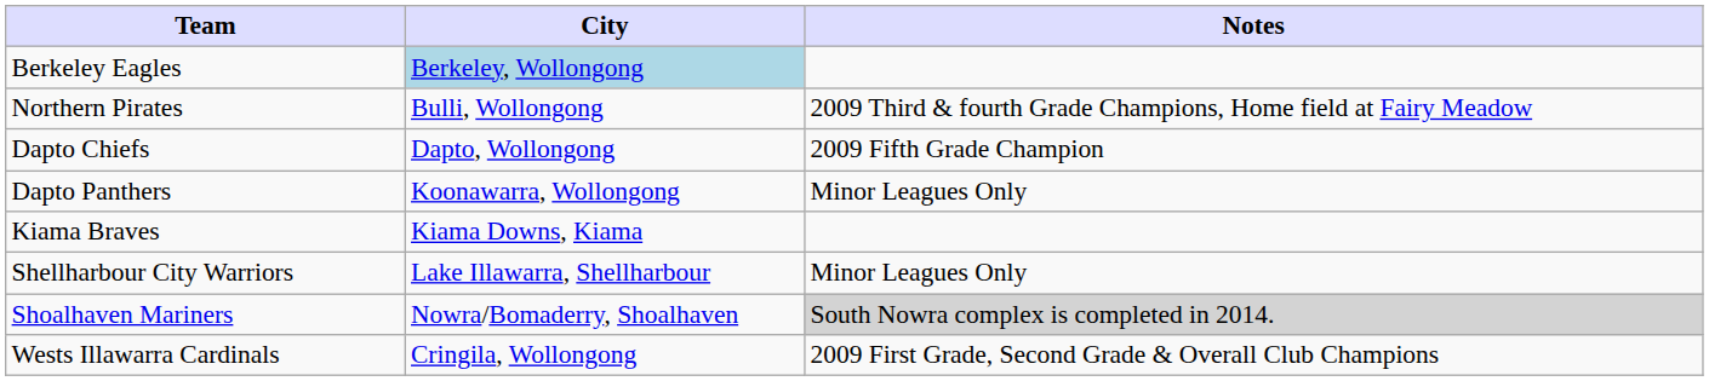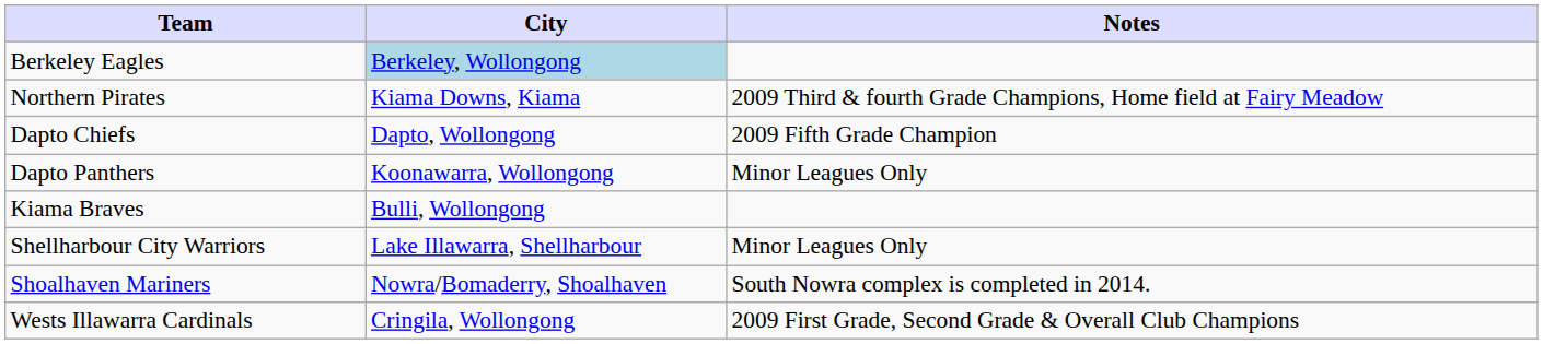 <table class="wikitable">
 <tr>
 <th style="background:#ddf; width:20%;">Team</th>
 <th style="background:#ddf; width:20%;">City</th>
 <th style="background:#ddf; width:45%;">Notes</th>
 </tr>
 <tr>
 <td>Berkeley Eagles</td>
 <td style="background: lightblue;"><a href='#'>Berkeley</a>, <a href='#'>Wollongong</a></td>
 <td></td>
 </tr>
 <tr>
 <td>Northern Pirates</td>
-<td><a href='#'>Bulli</a>, <a href='#'>Wollongong</a></td>
+<td><a href='#'>Kiama Downs</a>, <a href='#'>Kiama</a></td>
 <td>2009 Third & fourth Grade Champions, Home field at <a href='#'>Fairy Meadow</a></td>
 </tr>
 <tr>
 <td>Dapto Chiefs</td>
 <td><a href='#'>Dapto</a>, <a href='#'>Wollongong</a></td>
 <td>2009 Fifth Grade Champion</td>
 </tr>
 <tr>
 <td>Dapto Panthers</td>
 <td><a href='#'>Koonawarra</a>, <a href='#'>Wollongong</a></td>
 <td>Minor Leagues Only</td>
 </tr>
 <tr>
 <td>Kiama Braves</td>
-<td><a href='#'>Kiama Downs</a>, <a href='#'>Kiama</a></td>
+<td><a href='#'>Bulli</a>, <a href='#'>Wollongong</a></td>
 <td></td>
 </tr>
 <tr>
 <td>Shellharbour City Warriors</td>
 <td><a href='#'>Lake Illawarra</a>, <a href='#'>Shellharbour</a></td>
 <td>Minor Leagues Only</td>
 </tr>
 <tr>
 <td><a href='#'>Shoalhaven Mariners</a></td>
 <td><a href='#'>Nowra</a>/<a href='#'>Bomaderry</a>, <a href='#'>Shoalhaven</a></td>
-<td style="background: lightgrey;">South Nowra complex is completed in 2014.</td>
+<td>South Nowra complex is completed in 2014.</td>
 </tr>
 <tr>
 <td>Wests Illawarra Cardinals</td>
 <td><a href='#'>Cringila</a>, <a href='#'>Wollongong</a></td>
 <td>2009 First Grade, Second Grade & Overall Club Champions</td>
 </tr>
 </table>
